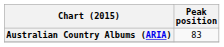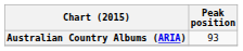 <table class="wikitable sortable plainrowheaders" style="text-align:center">
 <tr>
 <th scope="col">Chart (2015)</th>
 <th scope="col">Peak<br> position</th>
 </tr>
 <tr>
 <th scope="row">Australian Country Albums (<a href='#'>ARIA</a>)</th>
-<td>83</td>
+<td>93</td>
 </tr>
 <tr>
 </tr>
 </table>
